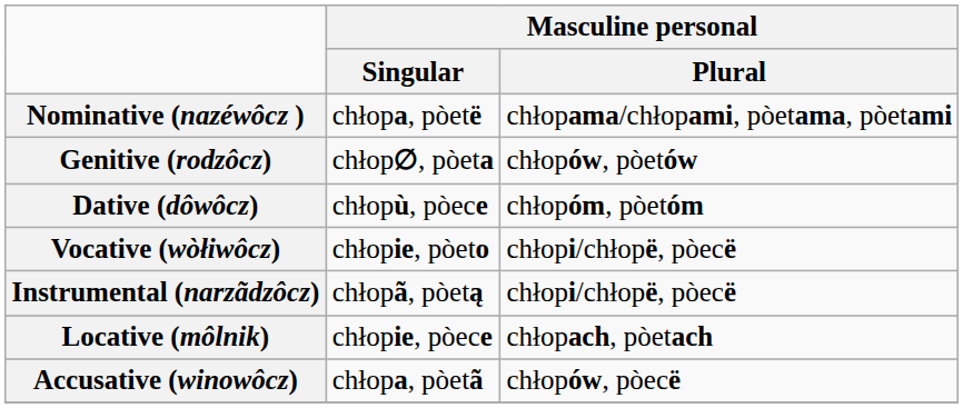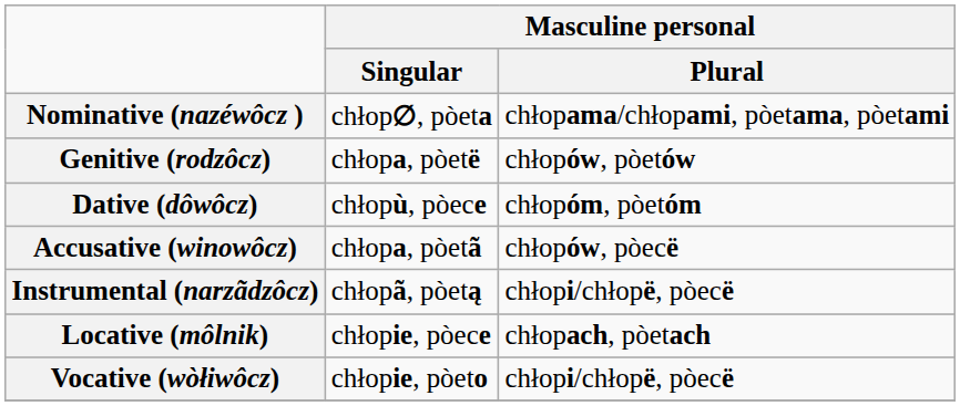 <table class="wikitable">
 <tr>
 <td rowspan="2"></td>
 <th colspan="2">Masculine personal</th>
 </tr>
 <tr>
 <th>Singular</th>
 <th>Plural</th>
 </tr>
 <tr>
 <th>Nominative (<em>nazéwôcz </em>)</th>
-<td>chłop<strong>a</strong>, pòet<strong>ë</strong></td>
+<td>chłop<strong>∅</strong>, pòet<strong>a</strong></td>
 <td>chłop<strong>ama</strong>/chłop<strong>ami</strong>, pòet<strong>ama</strong>, pòet<strong>ami</strong></td>
 </tr>
 <tr>
 <th>Genitive (<em>rodzôcz</em>)</th>
-<td>chłop<strong>∅</strong>, pòet<strong>a</strong></td>
+<td>chłop<strong>a</strong>, pòet<strong>ë</strong></td>
 <td>chłop<strong>ów</strong>, pòet<strong>ów</strong></td>
 </tr>
 <tr>
 <th>Dative (<em>dôwôcz</em>)</th>
 <td>chłop<strong>ù</strong>, pòec<strong>e</strong></td>
 <td>chłop<strong>óm</strong>, pòet<strong>óm</strong></td>
 </tr>
 <tr>
-<th>Vocative (<em>wòłiwôcz</em>)</th>
-<td>chłop<strong>ie</strong>, pòet<strong>o</strong></td>
-<td>chłop<strong>i</strong>/chłop<strong>ë</strong>, pòec<strong>ë</strong></td>
+<th>Accusative (<em>winowôcz</em>)</th>
+<td>chłop<strong>a</strong>, pòet<strong>ã</strong></td>
+<td>chłop<strong>ów</strong>, pòec<strong>ë</strong></td>
 </tr>
 <tr>
 <th>Instrumental (<em>narzãdzôcz</em>)</th>
 <td>chłop<strong>ã</strong>, pòet<strong>ą</strong></td>
 <td>chłop<strong>i</strong>/chłop<strong>ë</strong>, pòec<strong>ë</strong></td>
 </tr>
 <tr>
 <th>Locative (<em>môlnik</em>)</th>
 <td>chłop<strong>ie</strong>, pòec<strong>e</strong></td>
 <td>chłop<strong>ach</strong>, pòet<strong>ach</strong></td>
 </tr>
 <tr>
-<th>Accusative (<em>winowôcz</em>)</th>
-<td>chłop<strong>a</strong>, pòet<strong>ã</strong></td>
-<td>chłop<strong>ów</strong>, pòec<strong>ë</strong></td>
+<th>Vocative (<em>wòłiwôcz</em>)</th>
+<td>chłop<strong>ie</strong>, pòet<strong>o</strong></td>
+<td>chłop<strong>i</strong>/chłop<strong>ë</strong>, pòec<strong>ë</strong></td>
 </tr>
 <tr>
 </tr>
 </table>
